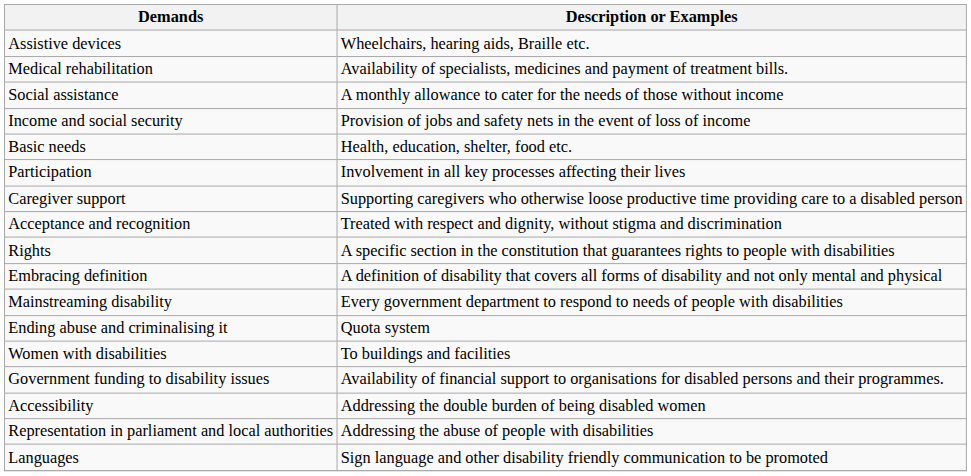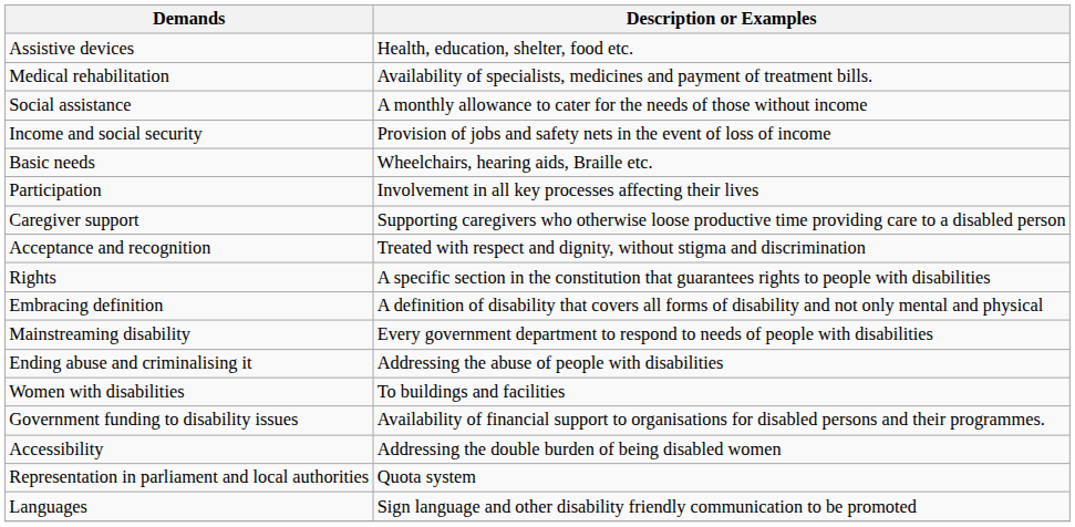 <table class="wikitable">
 <tr>
 <th>Demands</th>
 <th>Description or Examples</th>
 </tr>
 <tr>
 <td>Assistive devices</td>
-<td>Wheelchairs, hearing aids, Braille etc.</td>
+<td>Health, education, shelter, food etc.</td>
 </tr>
 <tr>
 <td>Medical rehabilitation</td>
 <td>Availability of specialists, medicines and payment of treatment bills.</td>
 </tr>
 <tr>
 <td>Social assistance</td>
 <td>A monthly allowance to cater for the needs of those without income</td>
 </tr>
 <tr>
 <td>Income and social security</td>
 <td>Provision of jobs and safety nets in the event of loss of income</td>
 </tr>
 <tr>
 <td>Basic needs</td>
-<td>Health, education, shelter, food etc.</td>
+<td>Wheelchairs, hearing aids, Braille etc.</td>
 </tr>
 <tr>
 <td>Participation</td>
 <td>Involvement in all key processes affecting their lives</td>
 </tr>
 <tr>
 <td>Caregiver support</td>
 <td>Supporting caregivers who otherwise loose productive time providing care to a disabled person</td>
 </tr>
 <tr>
 <td>Acceptance and recognition</td>
 <td>Treated with respect and dignity, without stigma and discrimination</td>
 </tr>
 <tr>
 <td>Rights</td>
 <td>A specific section in the constitution that guarantees rights to people with disabilities</td>
 </tr>
 <tr>
 <td>Embracing definition</td>
 <td>A definition of disability that covers all forms of disability and not only mental and physical</td>
 </tr>
 <tr>
 <td>Mainstreaming disability</td>
 <td>Every government department to respond to needs of people with disabilities</td>
 </tr>
 <tr>
 <td>Ending abuse and criminalising it</td>
-<td>Quota system</td>
+<td>Addressing the abuse of people with disabilities</td>
 </tr>
 <tr>
 <td>Women with disabilities</td>
 <td>To buildings and facilities</td>
 </tr>
 <tr>
 <td>Government funding to disability issues</td>
 <td>Availability of financial support to organisations for disabled persons and their programmes.</td>
 </tr>
 <tr>
 <td>Accessibility</td>
 <td>Addressing the double burden of being disabled women</td>
 </tr>
 <tr>
 <td>Representation in parliament and local authorities</td>
-<td>Addressing the abuse of people with disabilities</td>
+<td>Quota system</td>
 </tr>
 <tr>
 <td>Languages</td>
 <td>Sign language and other disability friendly communication to be promoted</td>
 </tr>
 <tr>
 </tr>
 </table>
